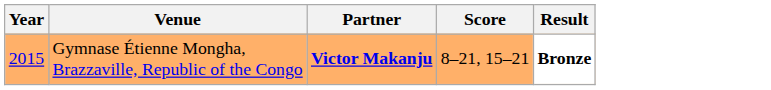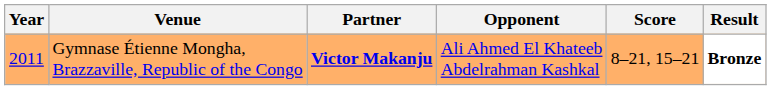 <table class="sortable wikitable" style="font-size: 90%;">
 <tr>
 <th>Year</th>
 <th>Venue</th>
 <th>Partner</th>
+<th>Opponent</th>
 <th>Score</th>
 <th>Result</th>
 </tr>
 <tr style="background:#FFB069">
-<td align="center"><a href='#'>2015</a></td>
+<td align="center"><a href='#'>2011</a></td>
 <td align="left">Gymnase Étienne Mongha,<br><a href='#'>Brazzaville, Republic of the Congo</a></td>
 <td align="left"><strong> <a href='#'>Victor Makanju</a></strong></td>
+<td align="left"> <a href='#'>Ali Ahmed El Khateeb</a> <br>  <a href='#'>Abdelrahman Kashkal</a></td>
 <td align="left">8–21, 15–21</td>
 <td style="text-align:left; background:white"> <strong>Bronze</strong></td>
 </tr>
 </table>
